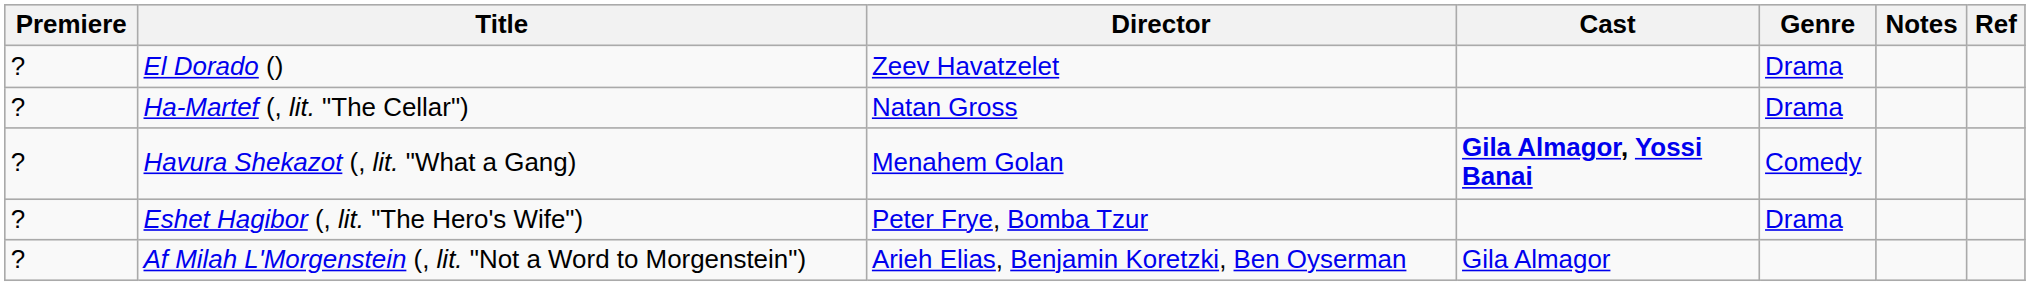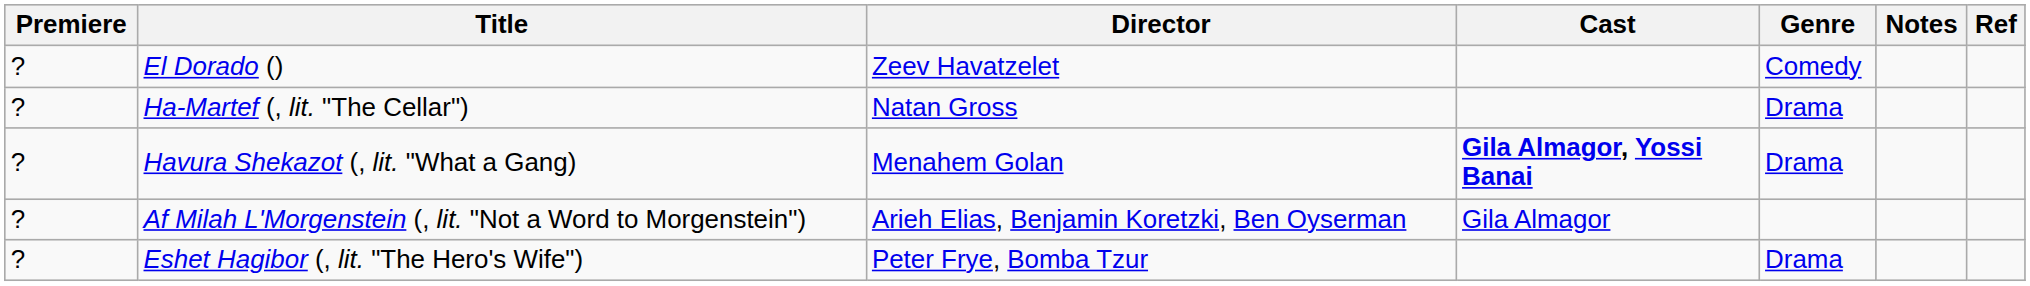 <table class="wikitable">
 <tr>
 <th>Premiere</th>
 <th>Title</th>
 <th>Director</th>
 <th width=15%>Cast</th>
 <th>Genre</th>
 <th>Notes</th>
 <th>Ref</th>
 </tr>
 <tr>
 <td>?</td>
 <td><em><a href='#'>El Dorado</a></em> ()</td>
 <td><a href='#'>Zeev Havatzelet</a></td>
 <td></td>
-<td><a href='#'>Drama</a></td>
+<td><a href='#'>Comedy</a></td>
 <td></td>
 <td></td>
 </tr>
 <tr>
 <td>?</td>
 <td><em><a href='#'>Ha-Martef</a></em> (, <em>lit.</em> "The Cellar")</td>
 <td><a href='#'>Natan Gross</a></td>
 <td></td>
 <td><a href='#'>Drama</a></td>
 <td></td>
 <td></td>
 </tr>
 <tr>
 <td>?</td>
 <td><em><a href='#'>Havura Shekazot</a></em> (, <em>lit.</em> "What a Gang)</td>
 <td><a href='#'>Menahem Golan</a></td>
 <td><strong><a href='#'>Gila Almagor</a>, <a href='#'>Yossi Banai</a></strong></td>
-<td><a href='#'>Comedy</a></td>
-<td></td>
-<td></td>
-</tr>
-<tr>
-<td>?</td>
-<td><em><a href='#'>Eshet Hagibor</a></em> (, <em>lit.</em> "The Hero's Wife")</td>
-<td><a href='#'>Peter Frye</a>, <a href='#'>Bomba Tzur</a></td>
-<td></td>
 <td><a href='#'>Drama</a></td>
 <td></td>
 <td></td>
 </tr>
 <tr>
 <td>?</td>
 <td><em><a href='#'>Af Milah L'Morgenstein</a></em> (, <em>lit.</em> "Not a Word to Morgenstein")</td>
 <td><a href='#'>Arieh Elias</a>, <a href='#'>Benjamin Koretzki</a>, <a href='#'>Ben Oyserman</a></td>
 <td><a href='#'>Gila Almagor</a></td>
 <td></td>
 <td></td>
 <td></td>
 </tr>
+<tr>
+<td>?</td>
+<td><em><a href='#'>Eshet Hagibor</a></em> (, <em>lit.</em> "The Hero's Wife")</td>
+<td><a href='#'>Peter Frye</a>, <a href='#'>Bomba Tzur</a></td>
+<td></td>
+<td><a href='#'>Drama</a></td>
+<td></td>
+<td></td>
+</tr>
 </table>
